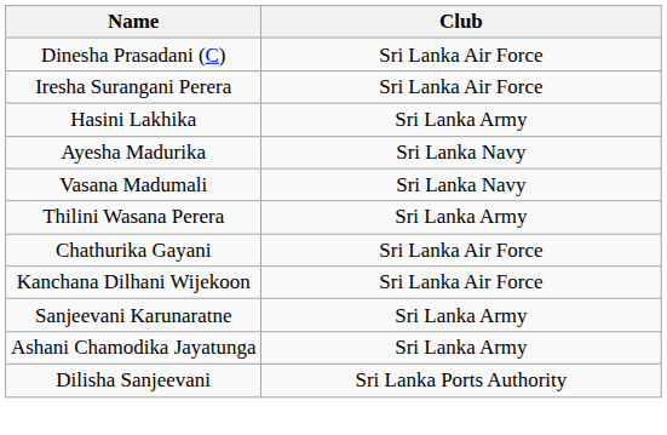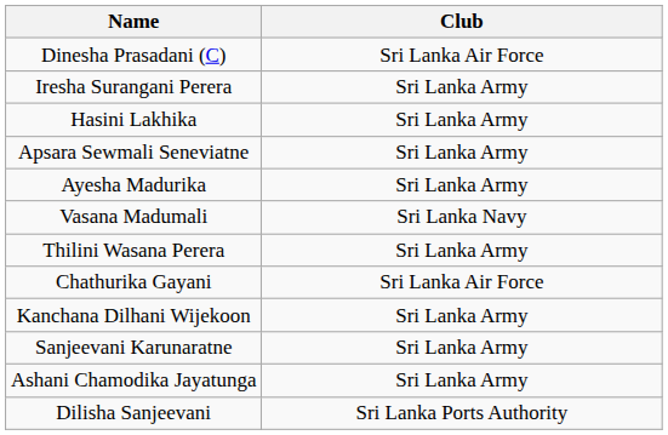 <table class="wikitable sortable" style="text-align:center;">
 <tr>
 <th style="width:12em">Name</th>
 <th style="width:19em">Club</th>
 </tr>
 <tr>
 <td>Dinesha Prasadani (<a href='#'>C</a>)</td>
 <td>Sri Lanka Air Force</td>
 </tr>
 <tr>
 <td>Iresha Surangani Perera</td>
-<td>Sri Lanka Air Force</td>
+<td>Sri Lanka Army</td>
 </tr>
 <tr>
 <td>Hasini Lakhika</td>
 <td>Sri Lanka Army</td>
 </tr>
 <tr>
+<td>Apsara Sewmali Seneviatne</td>
+<td>Sri Lanka Army</td>
+</tr>
+<tr>
 <td>Ayesha Madurika</td>
-<td>Sri Lanka Navy</td>
+<td>Sri Lanka Army</td>
 </tr>
 <tr>
 <td>Vasana Madumali</td>
 <td>Sri Lanka Navy</td>
 </tr>
 <tr>
 <td>Thilini Wasana Perera</td>
 <td>Sri Lanka Army</td>
 </tr>
 <tr>
 <td>Chathurika Gayani</td>
 <td>Sri Lanka Air Force</td>
 </tr>
 <tr>
 <td>Kanchana Dilhani Wijekoon</td>
-<td>Sri Lanka Air Force</td>
+<td>Sri Lanka Army</td>
 </tr>
 <tr>
 <td>Sanjeevani Karunaratne</td>
 <td>Sri Lanka Army</td>
 </tr>
 <tr>
 <td>Ashani Chamodika Jayatunga</td>
 <td>Sri Lanka Army</td>
 </tr>
 <tr>
 <td>Dilisha Sanjeevani</td>
 <td>Sri Lanka Ports Authority</td>
 </tr>
 </table>
